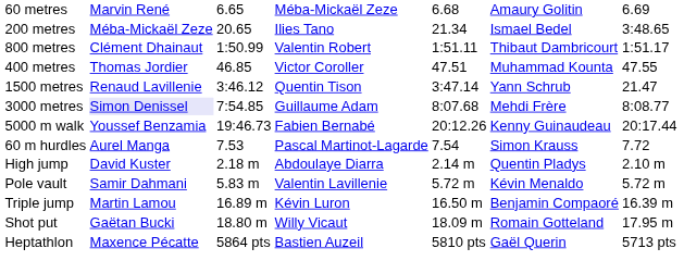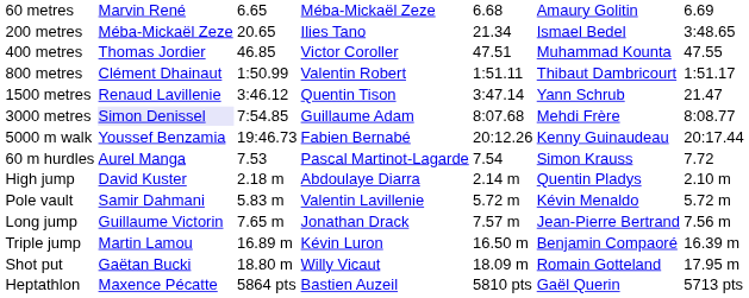 <table>
 <tr>
 <td>60 metres</td>
 <td><a href='#'>Marvin René</a></td>
 <td>6.65</td>
 <td><a href='#'>Méba-Mickaël Zeze</a></td>
 <td>6.68</td>
 <td><a href='#'>Amaury Golitin</a></td>
 <td>6.69</td>
 </tr>
 <tr>
 <td>200 metres</td>
 <td><a href='#'>Méba-Mickaël Zeze</a></td>
 <td>20.65</td>
 <td><a href='#'>Ilies Tano</a></td>
 <td>21.34</td>
 <td><a href='#'>Ismael Bedel</a></td>
 <td>3:48.65</td>
 </tr>
 <tr>
+<td>400 metres</td>
+<td><a href='#'>Thomas Jordier</a></td>
+<td>46.85</td>
+<td><a href='#'>Victor Coroller</a></td>
+<td>47.51</td>
+<td><a href='#'>Muhammad Kounta</a></td>
+<td>47.55</td>
+</tr>
+<tr>
 <td>800 metres</td>
 <td><a href='#'>Clément Dhainaut</a></td>
 <td>1:50.99</td>
 <td><a href='#'>Valentin Robert</a></td>
 <td>1:51.11</td>
 <td><a href='#'>Thibaut Dambricourt</a></td>
 <td>1:51.17</td>
-</tr>
-<tr>
-<td>400 metres</td>
-<td><a href='#'>Thomas Jordier</a></td>
-<td>46.85</td>
-<td><a href='#'>Victor Coroller</a></td>
-<td>47.51</td>
-<td><a href='#'>Muhammad Kounta</a></td>
-<td>47.55</td>
 </tr>
 <tr>
 <td>1500 metres</td>
 <td><a href='#'>Renaud Lavillenie</a></td>
 <td>3:46.12</td>
 <td><a href='#'>Quentin Tison</a></td>
 <td>3:47.14</td>
 <td><a href='#'>Yann Schrub</a></td>
 <td>21.47</td>
 </tr>
 <tr>
 <td>3000 metres</td>
 <td style="background: lavender;"><a href='#'>Simon Denissel</a></td>
 <td>7:54.85</td>
 <td><a href='#'>Guillaume Adam</a></td>
 <td>8:07.68</td>
 <td><a href='#'>Mehdi Frère</a></td>
 <td>8:08.77</td>
 </tr>
 <tr>
 <td>5000 m walk</td>
 <td><a href='#'>Youssef Benzamia</a></td>
 <td>19:46.73</td>
 <td><a href='#'>Fabien Bernabé</a></td>
 <td>20:12.26</td>
 <td><a href='#'>Kenny Guinaudeau</a></td>
 <td>20:17.44</td>
 </tr>
 <tr>
 <td>60 m hurdles</td>
 <td><a href='#'>Aurel Manga</a></td>
 <td>7.53</td>
 <td><a href='#'>Pascal Martinot-Lagarde</a></td>
 <td>7.54</td>
 <td><a href='#'>Simon Krauss</a></td>
 <td>7.72</td>
 </tr>
 <tr>
 <td>High jump</td>
 <td><a href='#'>David Kuster</a></td>
 <td>2.18 m</td>
 <td><a href='#'>Abdoulaye Diarra</a></td>
 <td>2.14 m</td>
 <td><a href='#'>Quentin Pladys</a></td>
 <td>2.10 m</td>
 </tr>
 <tr>
 <td>Pole vault</td>
 <td><a href='#'>Samir Dahmani</a></td>
 <td>5.83 m</td>
 <td><a href='#'>Valentin Lavillenie</a></td>
 <td>5.72 m</td>
 <td><a href='#'>Kévin Menaldo</a></td>
 <td>5.72 m</td>
 </tr>
 <tr>
+<td>Long jump</td>
+<td><a href='#'>Guillaume Victorin</a></td>
+<td>7.65 m</td>
+<td><a href='#'>Jonathan Drack</a></td>
+<td>7.57 m</td>
+<td><a href='#'>Jean-Pierre Bertrand</a></td>
+<td>7.56 m</td>
+</tr>
+<tr>
 <td>Triple jump</td>
 <td><a href='#'>Martin Lamou</a></td>
 <td>16.89 m</td>
 <td><a href='#'>Kévin Luron</a></td>
 <td>16.50 m</td>
 <td><a href='#'>Benjamin Compaoré</a></td>
 <td>16.39 m</td>
 </tr>
 <tr>
 <td>Shot put</td>
 <td><a href='#'>Gaëtan Bucki</a></td>
 <td>18.80 m</td>
 <td><a href='#'>Willy Vicaut</a></td>
 <td>18.09 m</td>
 <td><a href='#'>Romain Gotteland</a></td>
 <td>17.95 m</td>
 </tr>
 <tr>
 <td>Heptathlon</td>
 <td><a href='#'>Maxence Pécatte</a></td>
 <td>5864 pts</td>
 <td><a href='#'>Bastien Auzeil</a></td>
 <td>5810 pts</td>
 <td><a href='#'>Gaël Querin</a></td>
 <td>5713 pts</td>
 </tr>
 </table>
